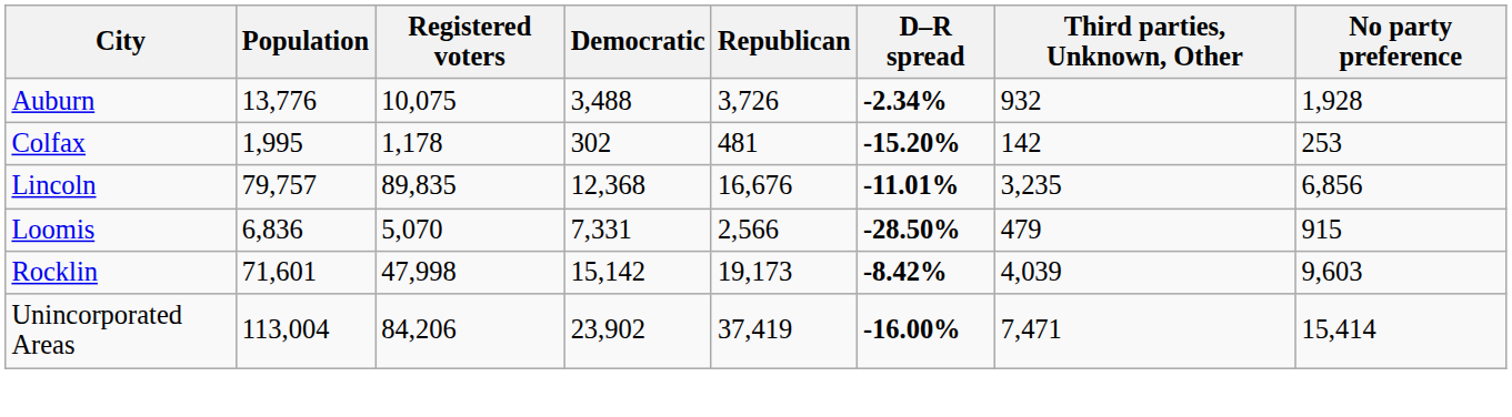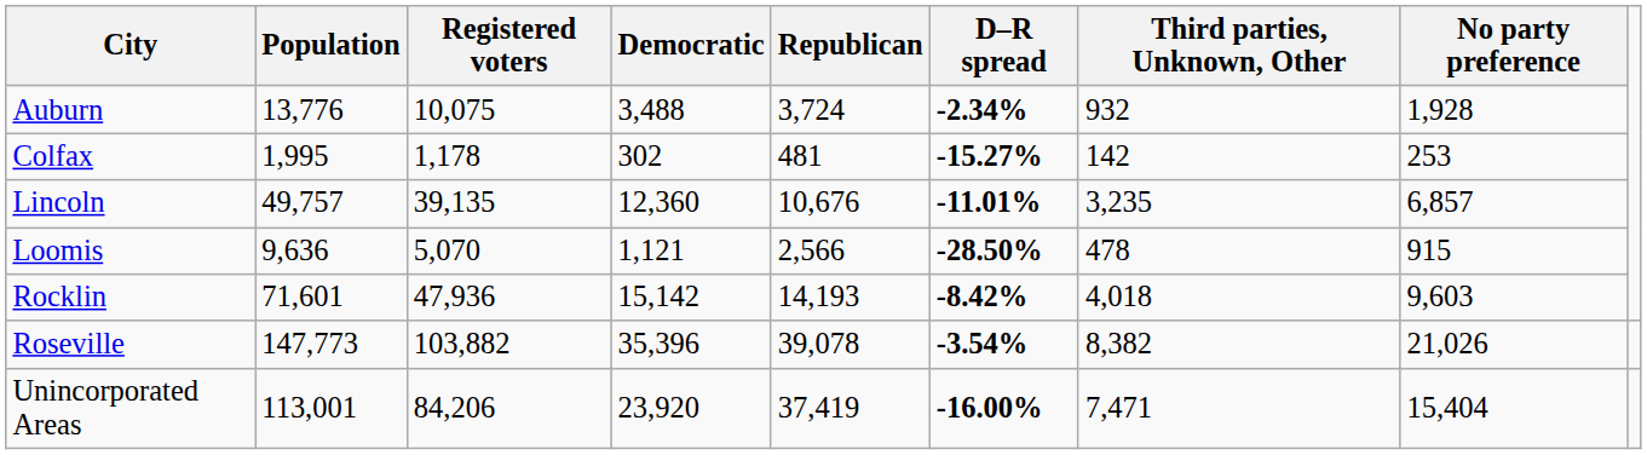 <table class="wikitable sortable mw-collapsible collapsible collapsed" style="width: 100%;">
 <tr>
 <th>City</th>
 <th data-sort-type="number">Population</th>
 <th data-sort-type="number">Registered voters<br></th>
 <th data-sort-type="number">Democratic</th>
 <th data-sort-type="number">Republican</th>
 <th data-sort-type="number">D–R spread</th>
 <th data-sort-type="number">Third parties, Unknown, Other</th>
 <th data-sort-type="number">No party preference</th>
 </tr>
 <tr>
 <td><a href='#'>Auburn</a></td>
 <td>13,776</td>
 <td>10,075</td>
 <td>3,488</td>
-<td>3,726</td>
+<td>3,724</td>
 <td><span><strong>-2.34%</strong></span></td>
 <td>932</td>
 <td>1,928</td>
 </tr>
 <tr>
 <td><a href='#'>Colfax</a></td>
 <td>1,995</td>
 <td>1,178</td>
 <td>302</td>
 <td>481</td>
-<td><span><strong>-15.20%</strong></span></td>
+<td><span><strong>-15.27%</strong></span></td>
 <td>142</td>
 <td>253</td>
 </tr>
 <tr>
 <td><a href='#'>Lincoln</a></td>
-<td>79,757</td>
-<td>89,835</td>
-<td>12,368</td>
-<td>16,676</td>
+<td>49,757</td>
+<td>39,135</td>
+<td>12,360</td>
+<td>10,676</td>
 <td><span><strong>-11.01%</strong></span></td>
 <td>3,235</td>
-<td>6,856</td>
+<td>6,857</td>
 </tr>
 <tr>
 <td><a href='#'>Loomis</a></td>
-<td>6,836</td>
+<td>9,636</td>
 <td>5,070</td>
-<td>7,331</td>
+<td>1,121</td>
 <td>2,566</td>
 <td><span><strong>-28.50%</strong></span></td>
-<td>479</td>
+<td>478</td>
 <td>915</td>
 </tr>
 <tr>
 <td><a href='#'>Rocklin</a></td>
 <td>71,601</td>
-<td>47,998</td>
+<td>47,936</td>
 <td>15,142</td>
-<td>19,173</td>
+<td>14,193</td>
 <td><span><strong>-8.42%</strong></span></td>
-<td>4,039</td>
+<td>4,018</td>
 <td>9,603</td>
 </tr>
 <tr>
+<td><a href='#'>Roseville</a></td>
+<td>147,773</td>
+<td>103,882</td>
+<td>35,396</td>
+<td>39,078</td>
+<td><span><strong>-3.54%</strong></span></td>
+<td>8,382</td>
+<td>21,026</td>
+<td></td>
+</tr>
+<tr>
 <td>Unincorporated Areas</td>
-<td>113,004</td>
+<td>113,001</td>
 <td>84,206</td>
-<td>23,902</td>
+<td>23,920</td>
 <td>37,419</td>
 <td><span><strong>-16.00%</strong></span></td>
 <td>7,471</td>
-<td>15,414</td>
+<td>15,404</td>
 </tr>
 </table>
